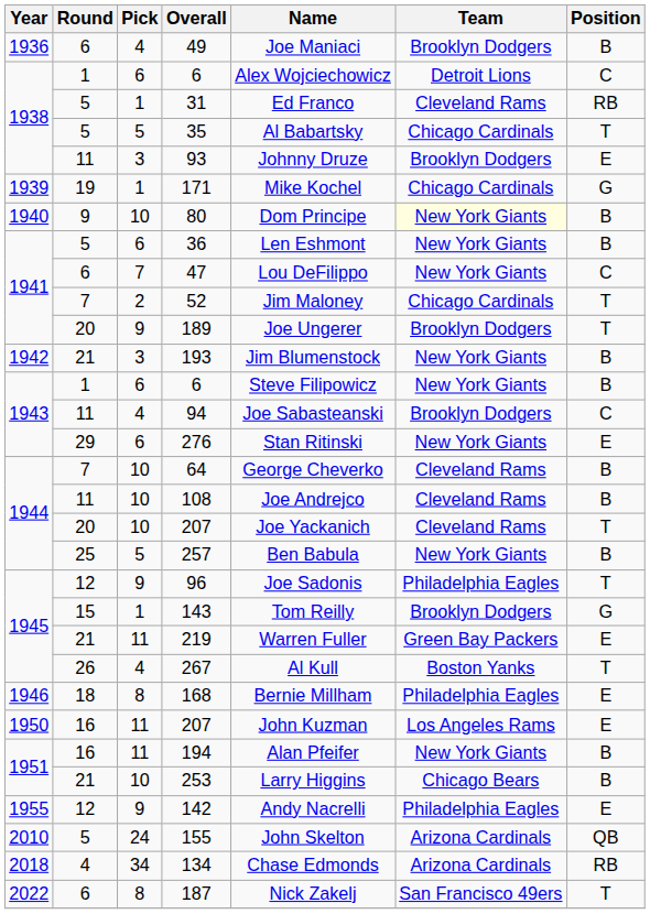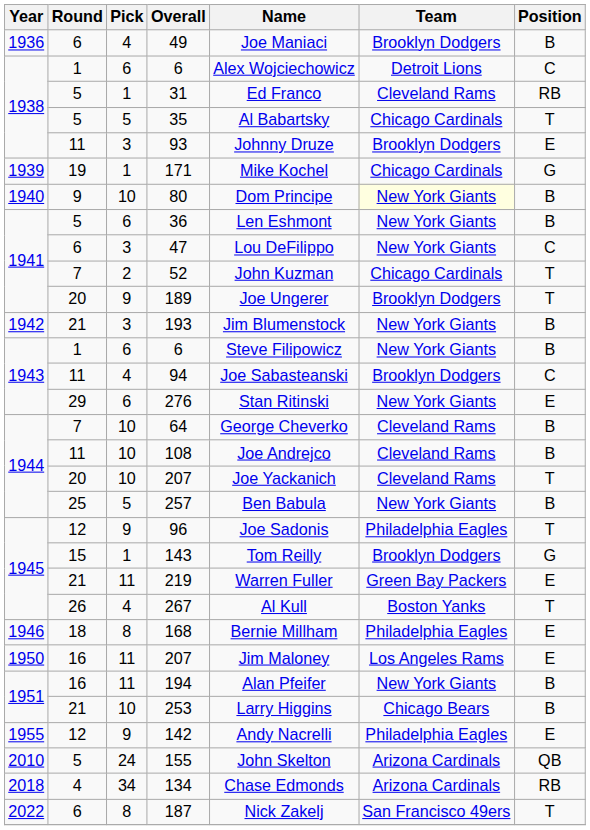 <table class="wikitable sortable" style="text-align: center;">
 <tr>
 <th>Year</th>
 <th>Round</th>
 <th>Pick</th>
 <th>Overall</th>
 <th>Name</th>
 <th>Team</th>
 <th>Position</th>
 </tr>
 <tr>
 <td><a href='#'>1936</a></td>
 <td>6</td>
 <td>4</td>
 <td>49</td>
 <td><a href='#'>Joe Maniaci</a></td>
 <td><a href='#'>Brooklyn Dodgers</a></td>
 <td>B</td>
 </tr>
 <tr>
 <td rowspan="4"><a href='#'>1938</a></td>
 <td>1</td>
 <td>6</td>
 <td>6</td>
 <td><a href='#'>Alex Wojciechowicz</a></td>
 <td><a href='#'>Detroit Lions</a></td>
 <td>C</td>
 </tr>
 <tr>
 <td>5</td>
 <td>1</td>
 <td>31</td>
 <td><a href='#'>Ed Franco</a></td>
 <td><a href='#'>Cleveland Rams</a></td>
 <td>RB</td>
 </tr>
 <tr>
 <td>5</td>
 <td>5</td>
 <td>35</td>
 <td><a href='#'>Al Babartsky</a></td>
 <td><a href='#'>Chicago Cardinals</a></td>
 <td>T</td>
 </tr>
 <tr>
 <td>11</td>
 <td>3</td>
 <td>93</td>
 <td><a href='#'>Johnny Druze</a></td>
 <td><a href='#'>Brooklyn Dodgers</a></td>
 <td>E</td>
 </tr>
 <tr>
 <td><a href='#'>1939</a></td>
 <td>19</td>
 <td>1</td>
 <td>171</td>
 <td><a href='#'>Mike Kochel</a></td>
 <td><a href='#'>Chicago Cardinals</a></td>
 <td>G</td>
 </tr>
 <tr>
 <td><a href='#'>1940</a></td>
 <td>9</td>
 <td>10</td>
 <td>80</td>
 <td><a href='#'>Dom Principe</a></td>
 <td style="background: lightyellow;"><a href='#'>New York Giants</a></td>
 <td>B</td>
 </tr>
 <tr>
 <td rowspan="4"><a href='#'>1941</a></td>
 <td>5</td>
 <td>6</td>
 <td>36</td>
 <td><a href='#'>Len Eshmont</a></td>
 <td><a href='#'>New York Giants</a></td>
 <td>B</td>
 </tr>
 <tr>
 <td>6</td>
-<td>7</td>
+<td>3</td>
 <td>47</td>
 <td><a href='#'>Lou DeFilippo</a></td>
 <td><a href='#'>New York Giants</a></td>
 <td>C</td>
 </tr>
 <tr>
 <td>7</td>
 <td>2</td>
 <td>52</td>
-<td><a href='#'>Jim Maloney</a></td>
+<td><a href='#'>John Kuzman</a></td>
 <td><a href='#'>Chicago Cardinals</a></td>
 <td>T</td>
 </tr>
 <tr>
 <td>20</td>
 <td>9</td>
 <td>189</td>
 <td><a href='#'>Joe Ungerer</a></td>
 <td><a href='#'>Brooklyn Dodgers</a></td>
 <td>T</td>
 </tr>
 <tr>
 <td><a href='#'>1942</a></td>
 <td>21</td>
 <td>3</td>
 <td>193</td>
 <td><a href='#'>Jim Blumenstock</a></td>
 <td><a href='#'>New York Giants</a></td>
 <td>B</td>
 </tr>
 <tr>
 <td rowspan="3"><a href='#'>1943</a></td>
 <td>1</td>
 <td>6</td>
 <td>6</td>
 <td><a href='#'>Steve Filipowicz</a></td>
 <td><a href='#'>New York Giants</a></td>
 <td>B</td>
 </tr>
 <tr>
 <td>11</td>
 <td>4</td>
 <td>94</td>
 <td><a href='#'>Joe Sabasteanski</a></td>
 <td><a href='#'>Brooklyn Dodgers</a></td>
 <td>C</td>
 </tr>
 <tr>
 <td>29</td>
 <td>6</td>
 <td>276</td>
 <td><a href='#'>Stan Ritinski</a></td>
 <td><a href='#'>New York Giants</a></td>
 <td>E</td>
 </tr>
 <tr>
 <td rowspan="4"><a href='#'>1944</a></td>
 <td>7</td>
 <td>10</td>
 <td>64</td>
 <td><a href='#'>George Cheverko</a></td>
 <td><a href='#'>Cleveland Rams</a></td>
 <td>B</td>
 </tr>
 <tr>
 <td>11</td>
 <td>10</td>
 <td>108</td>
 <td><a href='#'>Joe Andrejco</a></td>
 <td><a href='#'>Cleveland Rams</a></td>
 <td>B</td>
 </tr>
 <tr>
 <td>20</td>
 <td>10</td>
 <td>207</td>
 <td><a href='#'>Joe Yackanich</a></td>
 <td><a href='#'>Cleveland Rams</a></td>
 <td>T</td>
 </tr>
 <tr>
 <td>25</td>
 <td>5</td>
 <td>257</td>
 <td><a href='#'>Ben Babula</a></td>
 <td><a href='#'>New York Giants</a></td>
 <td>B</td>
 </tr>
 <tr>
 <td rowspan="4"><a href='#'>1945</a></td>
 <td>12</td>
 <td>9</td>
 <td>96</td>
 <td><a href='#'>Joe Sadonis</a></td>
 <td><a href='#'>Philadelphia Eagles</a></td>
 <td>T</td>
 </tr>
 <tr>
 <td>15</td>
 <td>1</td>
 <td>143</td>
 <td><a href='#'>Tom Reilly</a></td>
 <td><a href='#'>Brooklyn Dodgers</a></td>
 <td>G</td>
 </tr>
 <tr>
 <td>21</td>
 <td>11</td>
 <td>219</td>
 <td><a href='#'>Warren Fuller</a></td>
 <td><a href='#'>Green Bay Packers</a></td>
 <td>E</td>
 </tr>
 <tr>
 <td>26</td>
 <td>4</td>
 <td>267</td>
 <td><a href='#'>Al Kull</a></td>
 <td><a href='#'>Boston Yanks</a></td>
 <td>T</td>
 </tr>
 <tr>
 <td><a href='#'>1946</a></td>
 <td>18</td>
 <td>8</td>
 <td>168</td>
 <td><a href='#'>Bernie Millham</a></td>
 <td><a href='#'>Philadelphia Eagles</a></td>
 <td>E</td>
 </tr>
 <tr>
 <td><a href='#'>1950</a></td>
 <td>16</td>
 <td>11</td>
 <td>207</td>
-<td><a href='#'>John Kuzman</a></td>
+<td><a href='#'>Jim Maloney</a></td>
 <td><a href='#'>Los Angeles Rams</a></td>
 <td>E</td>
 </tr>
 <tr>
 <td rowspan="2"><a href='#'>1951</a></td>
 <td>16</td>
 <td>11</td>
 <td>194</td>
 <td><a href='#'>Alan Pfeifer</a></td>
 <td><a href='#'>New York Giants</a></td>
 <td>B</td>
 </tr>
 <tr>
 <td>21</td>
 <td>10</td>
 <td>253</td>
 <td><a href='#'>Larry Higgins</a></td>
 <td><a href='#'>Chicago Bears</a></td>
 <td>B</td>
 </tr>
 <tr>
 <td><a href='#'>1955</a></td>
 <td>12</td>
 <td>9</td>
 <td>142</td>
 <td><a href='#'>Andy Nacrelli</a></td>
 <td><a href='#'>Philadelphia Eagles</a></td>
 <td>E</td>
 </tr>
 <tr>
 <td><a href='#'>2010</a></td>
 <td>5</td>
 <td>24</td>
 <td>155</td>
 <td><a href='#'>John Skelton</a></td>
 <td><a href='#'>Arizona Cardinals</a></td>
 <td>QB</td>
 </tr>
 <tr>
 <td><a href='#'>2018</a></td>
 <td>4</td>
 <td>34</td>
 <td>134</td>
 <td><a href='#'>Chase Edmonds</a></td>
 <td><a href='#'>Arizona Cardinals</a></td>
 <td>RB</td>
 </tr>
 <tr>
 <td><a href='#'>2022</a></td>
 <td>6</td>
 <td>8</td>
 <td>187</td>
 <td><a href='#'>Nick Zakelj</a></td>
 <td><a href='#'>San Francisco 49ers</a></td>
 <td>T</td>
 </tr>
 <tr>
 </tr>
 </table>
